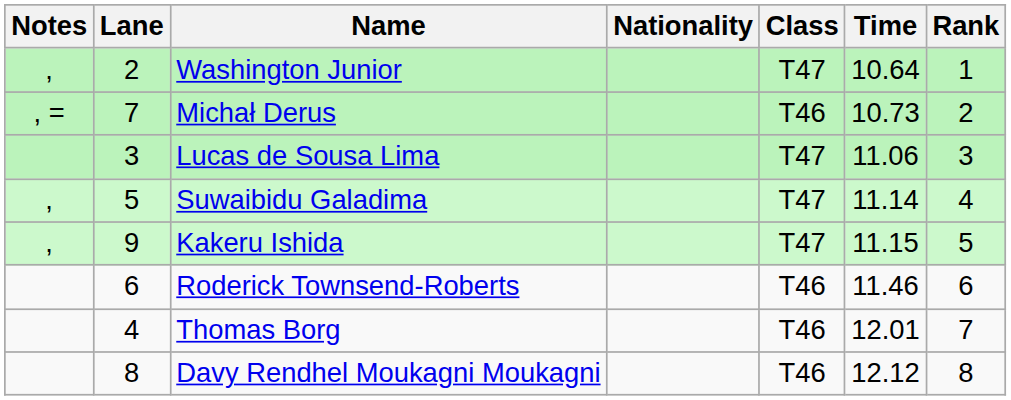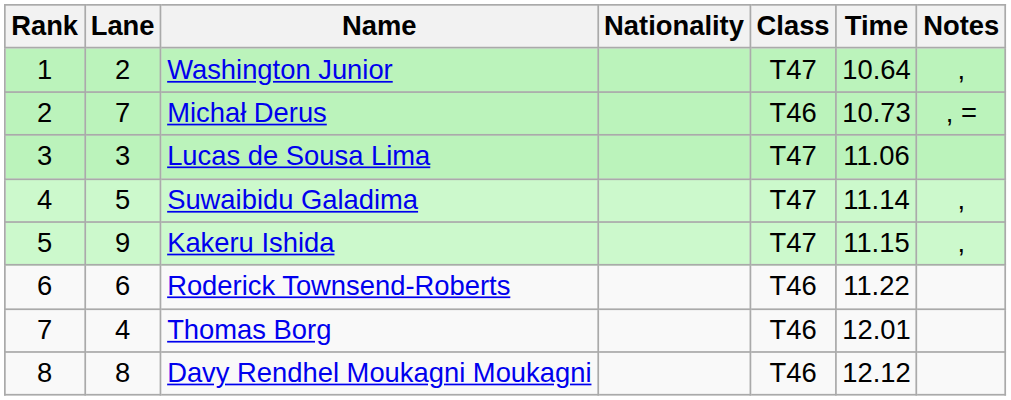 <table class="wikitable sortable" style="text-align:center">
 <tr>
-<th>Notes</th>
+<th>Rank</th>
 <th>Lane</th>
 <th>Name</th>
 <th>Nationality</th>
 <th>Class</th>
 <th>Time</th>
-<th>Rank</th>
+<th>Notes</th>
 </tr>
 <tr bgcolor=bbf3bb>
-<td>, </td>
+<td>1</td>
 <td>2</td>
 <td align="left"><a href='#'>Washington Junior</a></td>
 <td align="left"></td>
 <td>T47</td>
 <td>10.64</td>
-<td>1</td>
+<td>, </td>
 </tr>
 <tr bgcolor=bbf3bb>
-<td>, =</td>
+<td>2</td>
 <td>7</td>
 <td align="left"><a href='#'>Michał Derus</a></td>
 <td align="left"></td>
 <td>T46</td>
 <td>10.73</td>
-<td>2</td>
+<td>, =</td>
 </tr>
 <tr bgcolor=bbf3bb>
-<td></td>
+<td>3</td>
 <td>3</td>
 <td align="left"><a href='#'>Lucas de Sousa Lima</a></td>
 <td align="left"></td>
 <td>T47</td>
 <td>11.06</td>
-<td>3</td>
+<td></td>
 </tr>
 <tr bgcolor=ccf9cc>
-<td>, </td>
+<td>4</td>
 <td>5</td>
 <td align="left"><a href='#'>Suwaibidu Galadima</a></td>
 <td align="left"></td>
 <td>T47</td>
 <td>11.14</td>
-<td>4</td>
+<td>, </td>
 </tr>
 <tr bgcolor=ccf9cc>
-<td>, </td>
+<td>5</td>
 <td>9</td>
 <td align="left"><a href='#'>Kakeru Ishida</a></td>
 <td align="left"></td>
 <td>T47</td>
 <td>11.15</td>
-<td>5</td>
+<td>, </td>
 </tr>
 <tr>
-<td></td>
+<td>6</td>
 <td>6</td>
 <td align="left"><a href='#'>Roderick Townsend-Roberts</a></td>
 <td align="left"></td>
 <td>T46</td>
-<td>11.46</td>
-<td>6</td>
+<td>11.22</td>
+<td></td>
 </tr>
 <tr>
-<td></td>
+<td>7</td>
 <td>4</td>
 <td align="left"><a href='#'>Thomas Borg</a></td>
 <td align="left"></td>
 <td>T46</td>
 <td>12.01</td>
-<td>7</td>
+<td></td>
 </tr>
 <tr>
-<td></td>
+<td>8</td>
 <td>8</td>
 <td align="left"><a href='#'>Davy Rendhel Moukagni Moukagni</a></td>
 <td align="left"></td>
 <td>T46</td>
 <td>12.12</td>
-<td>8</td>
+<td></td>
 </tr>
 </table>
